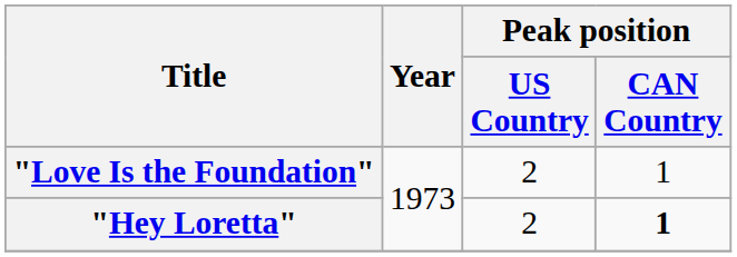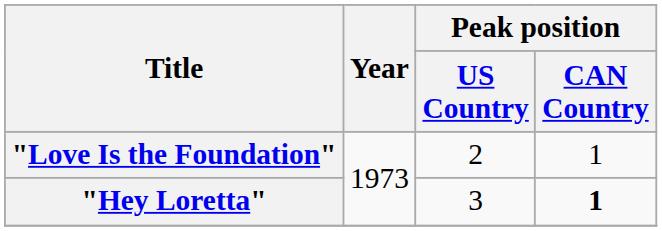 <table class="wikitable plainrowheaders" style="text-align:center;">
 <tr>
 <th scope="col" rowspan = "2">Title</th>
 <th scope="col" rowspan = "2">Year</th>
 <th scope="col" colspan="2">Peak position</th>
 </tr>
 <tr>
 <th><a href='#'>US<br>Country</a><br></th>
 <th scope="col"><a href='#'>CAN<br>Country</a><br></th>
 </tr>
 <tr>
 <th scope = "row">"<a href='#'>Love Is the Foundation</a>"</th>
 <td rowspan = "2">1973</td>
 <td>2</td>
 <td>1</td>
 </tr>
 <tr>
 <th scope = "row">"<a href='#'>Hey Loretta</a>"</th>
-<td>2</td>
+<td>3</td>
 <td><strong>1</strong></td>
 </tr>
 <tr>
 </tr>
 </table>
